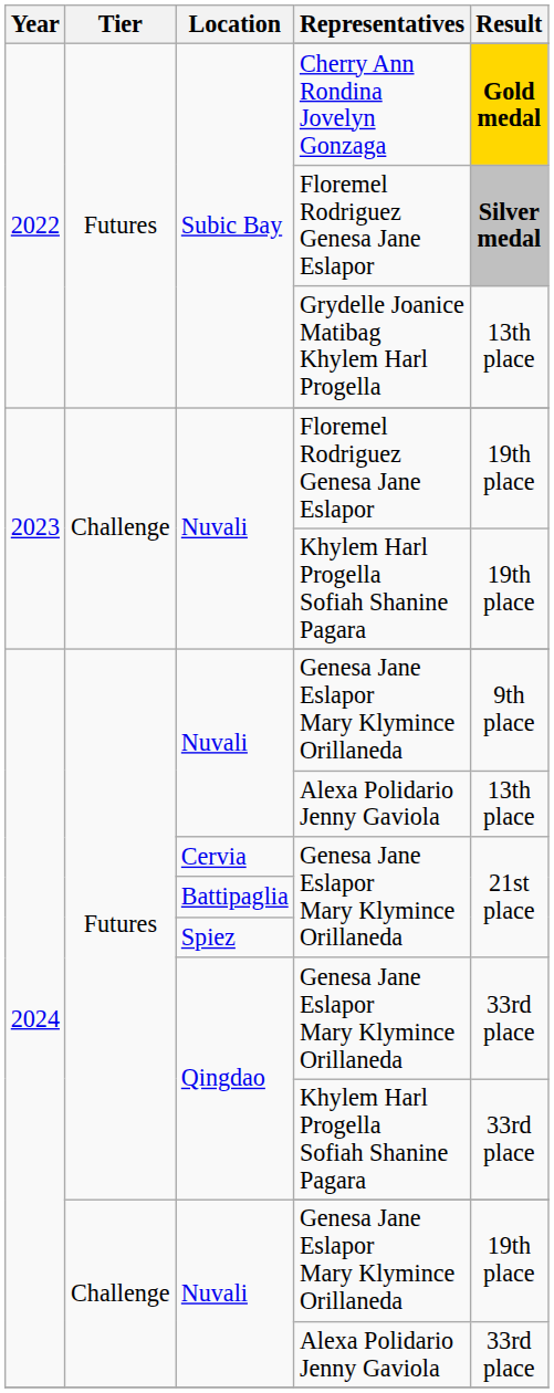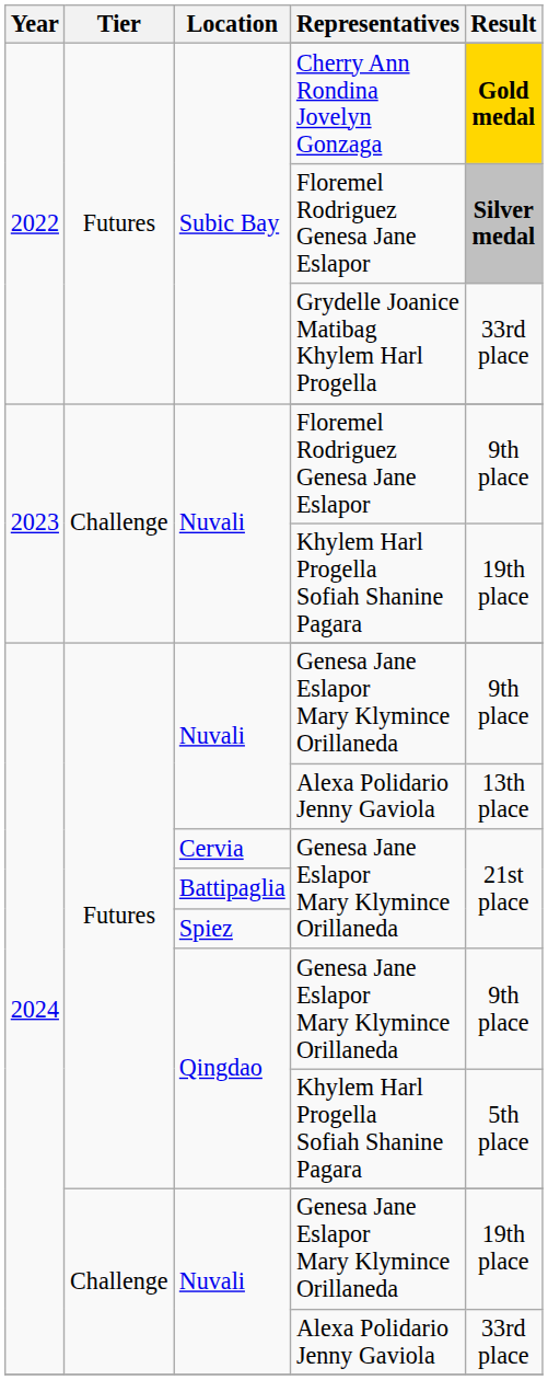 <table class="wikitable" style="font-size:100%; width:50%;">
 <tr>
 <th style= "align=center; width:10em;">Year</th>
 <th style= "align=center; width:30em;">Tier</th>
 <th style= "align=center; width:60em;">Location</th>
 <th style= "align=center; width:100em;">Representatives</th>
 <th style= "align=center; width:50em;">Result</th>
 </tr>
 <tr>
 <td rowspan=4 align=center><a href='#'>2022</a></td>
 <td rowspan=4 align=center>Futures</td>
 <td rowspan=4> <a href='#'>Subic Bay</a></td>
 </tr>
 <tr>
 <td><a href='#'>Cherry Ann Rondina</a> <br> <a href='#'>Jovelyn Gonzaga</a></td>
 <td style="background:gold;" align=center><strong>Gold medal</strong></td>
 </tr>
 <tr>
 <td>Floremel Rodriguez <br> Genesa Jane Eslapor</td>
 <td style="background:silver;" align=center><strong>Silver medal</strong></td>
 </tr>
 <tr>
 <td>Grydelle Joanice Matibag <br> Khylem Harl Progella</td>
-<td align=center>13th place</td>
+<td align=center>33rd place</td>
 </tr>
 <tr>
 <td rowspan=3 align=center><a href='#'>2023</a></td>
 <td rowspan=3 align=center>Challenge</td>
 <td rowspan=3> <a href='#'>Nuvali</a></td>
 </tr>
 <tr>
 <td>Floremel Rodriguez <br> Genesa Jane Eslapor</td>
-<td align=center>19th place</td>
+<td align=center>9th place</td>
 </tr>
 <tr>
 <td>Khylem Harl Progella <br> Sofiah Shanine Pagara</td>
 <td align=center>19th place</td>
 </tr>
 <tr>
 <td rowspan=11 align=center><a href='#'>2024</a></td>
 <td rowspan=8 align=center>Futures</td>
 <td rowspan=3> <a href='#'>Nuvali</a></td>
 </tr>
 <tr>
 <td>Genesa Jane Eslapor <br> Mary Klymince Orillaneda</td>
 <td align=center>9th place</td>
 </tr>
 <tr>
 <td>Alexa Polidario <br> Jenny Gaviola</td>
 <td align=center>13th place</td>
 </tr>
 <tr>
 <td> <a href='#'>Cervia</a></td>
 <td rowspan=3>Genesa Jane Eslapor <br> Mary Klymince Orillaneda</td>
 <td align=center rowspan=3>21st place</td>
 </tr>
 <tr>
 <td> <a href='#'>Battipaglia</a></td>
 </tr>
 <tr>
 <td> <a href='#'>Spiez</a></td>
 </tr>
 <tr>
 <td rowspan=2> <a href='#'>Qingdao</a></td>
 <td>Genesa Jane Eslapor <br> Mary Klymince Orillaneda</td>
-<td align=center>33rd place</td>
+<td align=center>9th place</td>
 </tr>
 <tr>
 <td>Khylem Harl Progella <br> Sofiah Shanine Pagara</td>
-<td align=center>33rd place</td>
+<td align=center>5th place</td>
 </tr>
 <tr>
 <td rowspan=3 align=center>Challenge</td>
 <td rowspan=3> <a href='#'>Nuvali</a></td>
 </tr>
 <tr>
 <td>Genesa Jane Eslapor <br> Mary Klymince Orillaneda</td>
 <td align=center>19th place</td>
 </tr>
 <tr>
 <td>Alexa Polidario <br> Jenny Gaviola</td>
 <td align=center>33rd place</td>
 </tr>
 <tr>
 </tr>
 </table>
